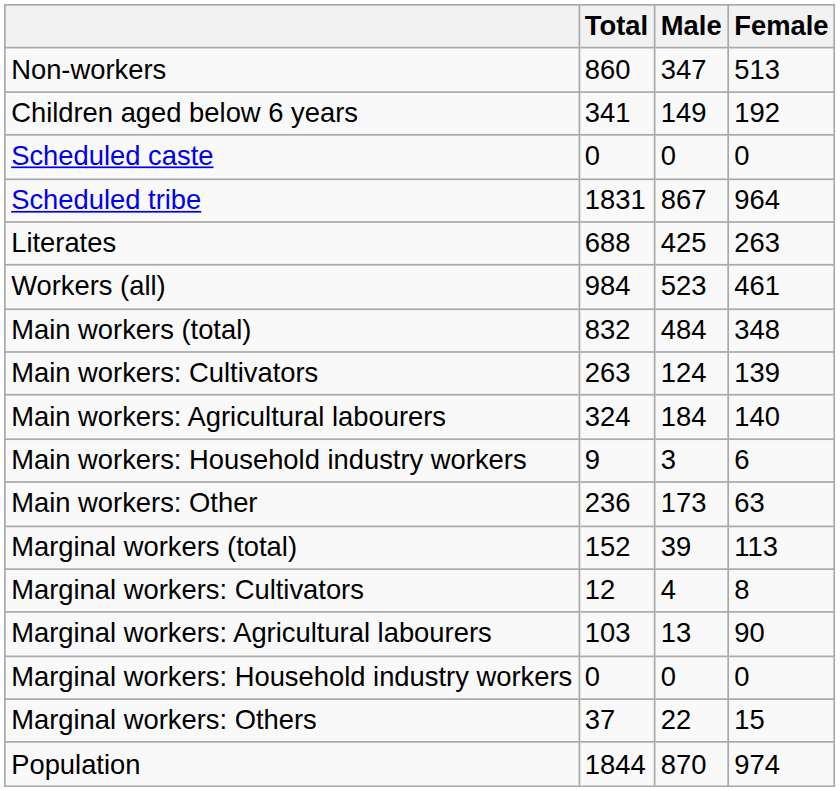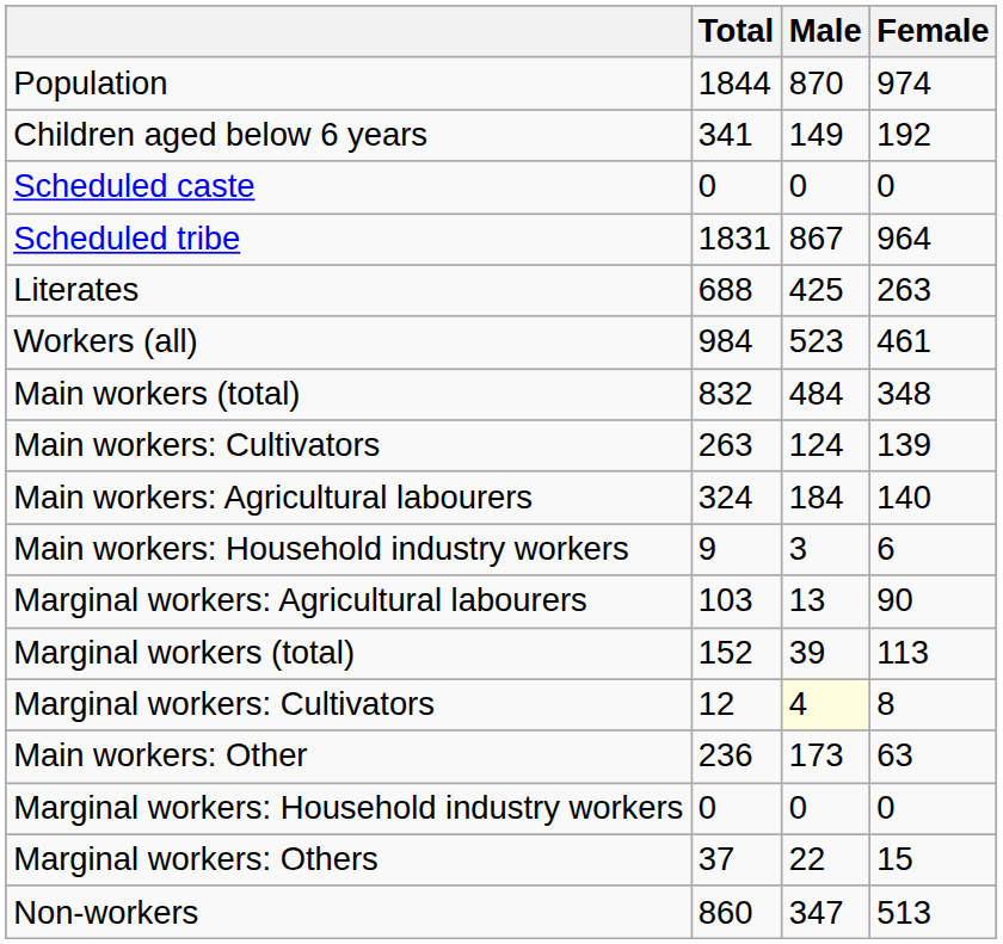 <table class="wikitable sortable">
 <tr>
 <th></th>
 <th>Total</th>
 <th>Male</th>
 <th>Female</th>
 </tr>
 <tr>
-<td>Non-workers</td>
-<td>860</td>
-<td>347</td>
-<td>513</td>
+<td>Population</td>
+<td>1844</td>
+<td>870</td>
+<td>974</td>
 </tr>
 <tr>
 <td>Children aged below 6 years</td>
 <td>341</td>
 <td>149</td>
 <td>192</td>
 </tr>
 <tr>
 <td><a href='#'>Scheduled caste</a></td>
 <td>0</td>
 <td>0</td>
 <td>0</td>
 </tr>
 <tr>
 <td><a href='#'>Scheduled tribe</a></td>
 <td>1831</td>
 <td>867</td>
 <td>964</td>
 </tr>
 <tr>
 <td>Literates</td>
 <td>688</td>
 <td>425</td>
 <td>263</td>
 </tr>
 <tr>
 <td>Workers (all)</td>
 <td>984</td>
 <td>523</td>
 <td>461</td>
 </tr>
 <tr>
 <td>Main workers (total)</td>
 <td>832</td>
 <td>484</td>
 <td>348</td>
 </tr>
 <tr>
 <td>Main workers: Cultivators</td>
 <td>263</td>
 <td>124</td>
 <td>139</td>
 </tr>
 <tr>
 <td>Main workers: Agricultural labourers</td>
 <td>324</td>
 <td>184</td>
 <td>140</td>
 </tr>
 <tr>
 <td>Main workers: Household industry workers</td>
 <td>9</td>
 <td>3</td>
 <td>6</td>
 </tr>
 <tr>
-<td>Main workers: Other</td>
-<td>236</td>
-<td>173</td>
-<td>63</td>
+<td>Marginal workers: Agricultural labourers</td>
+<td>103</td>
+<td>13</td>
+<td>90</td>
 </tr>
 <tr>
 <td>Marginal workers (total)</td>
 <td>152</td>
 <td>39</td>
 <td>113</td>
 </tr>
 <tr>
 <td>Marginal workers: Cultivators</td>
 <td>12</td>
-<td>4</td>
+<td style="background: lightyellow;">4</td>
 <td>8</td>
 </tr>
 <tr>
-<td>Marginal workers: Agricultural labourers</td>
-<td>103</td>
-<td>13</td>
-<td>90</td>
+<td>Main workers: Other</td>
+<td>236</td>
+<td>173</td>
+<td>63</td>
 </tr>
 <tr>
 <td>Marginal workers: Household industry workers</td>
 <td>0</td>
 <td>0</td>
 <td>0</td>
 </tr>
 <tr>
 <td>Marginal workers: Others</td>
 <td>37</td>
 <td>22</td>
 <td>15</td>
 </tr>
 <tr>
-<td>Population</td>
-<td>1844</td>
-<td>870</td>
-<td>974</td>
+<td>Non-workers</td>
+<td>860</td>
+<td>347</td>
+<td>513</td>
 </tr>
 </table>
